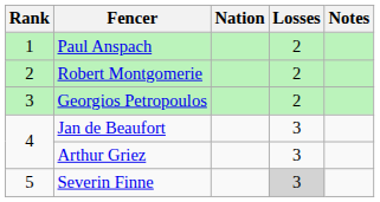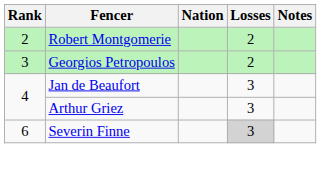 <table class="wikitable sortable" style="text-align:center">
 <tr>
 <th>Rank</th>
 <th>Fencer</th>
 <th>Nation</th>
 <th>Losses</th>
 <th>Notes</th>
-</tr>
-<tr bgcolor=bbf3bb>
-<td>1</td>
-<td align=left><a href='#'>Paul Anspach</a></td>
-<td align=left></td>
-<td>2</td>
-<td></td>
 </tr>
 <tr bgcolor=bbf3bb>
 <td>2</td>
 <td align=left><a href='#'>Robert Montgomerie</a></td>
 <td align=left></td>
 <td>2</td>
 <td></td>
 </tr>
 <tr bgcolor=bbf3bb>
 <td>3</td>
 <td align=left><a href='#'>Georgios Petropoulos</a></td>
 <td align=left></td>
 <td>2</td>
 <td></td>
 </tr>
 <tr>
 <td rowspan=2>4</td>
 <td align=left><a href='#'>Jan de Beaufort</a></td>
 <td align=left></td>
 <td>3</td>
 <td></td>
 </tr>
 <tr>
 <td align=left><a href='#'>Arthur Griez</a></td>
 <td align=left></td>
 <td>3</td>
 <td></td>
 </tr>
 <tr>
-<td>5</td>
+<td>6</td>
 <td align=left><a href='#'>Severin Finne</a></td>
 <td align=left></td>
 <td style="background: lightgrey;">3</td>
 <td></td>
 </tr>
 </table>
